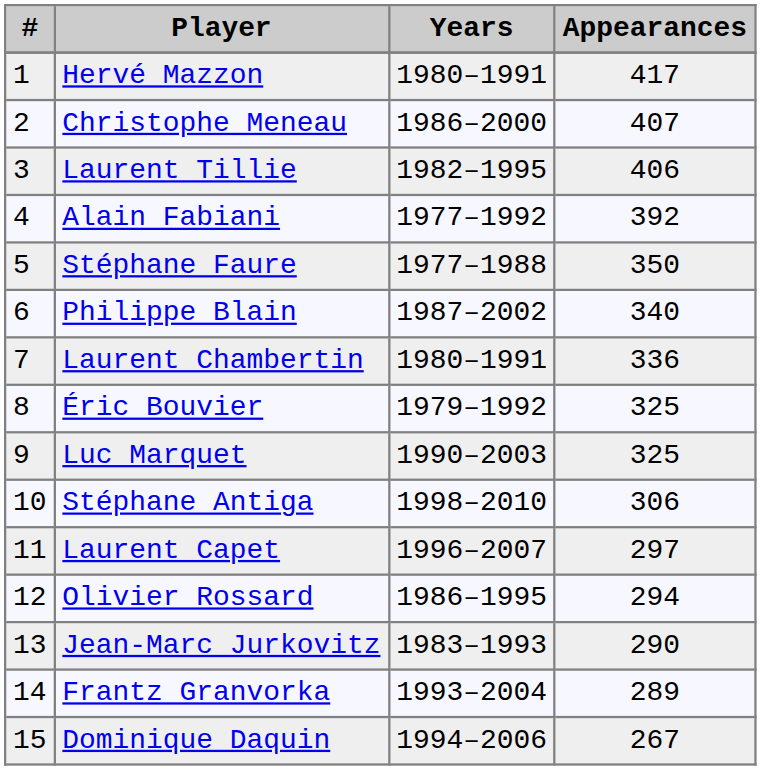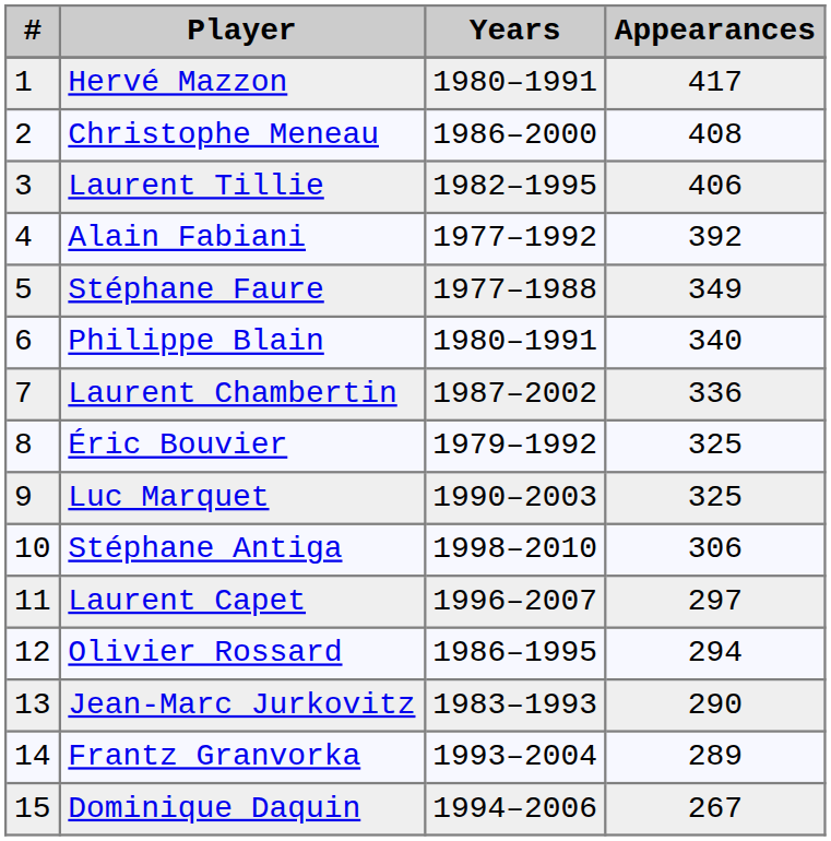 <table bgcolor="#f7f8ff" cellpadding="3" cellspacing="0" border="1" style="font-size: 95%; border: gray solid 1px; border-collapse: collapse;">
 <tr bgcolor="#CCCCCC">
 <td align="center"><strong>#</strong></td>
 <td align="center"><strong>Player</strong></td>
 <td align="center"><strong>Years</strong></td>
 <td align="center"><strong>Appearances</strong></td>
 </tr>
 <tr>
 </tr>
 <tr bgcolor="#EFEFEF">
 <td>1</td>
 <td><a href='#'>Hervé Mazzon</a></td>
 <td>1980–1991</td>
 <td align="center">417</td>
 </tr>
 <tr>
 <td>2</td>
 <td><a href='#'>Christophe Meneau</a></td>
 <td>1986–2000</td>
-<td align="center">407</td>
+<td align="center">408</td>
 </tr>
 <tr bgcolor="#EFEFEF">
 <td>3</td>
 <td><a href='#'>Laurent Tillie</a></td>
 <td>1982–1995</td>
 <td align="center">406</td>
 </tr>
 <tr>
 <td>4</td>
 <td><a href='#'>Alain Fabiani</a></td>
 <td>1977–1992</td>
 <td align="center">392</td>
 </tr>
 <tr bgcolor="#EFEFEF">
 <td>5</td>
 <td><a href='#'>Stéphane Faure</a></td>
 <td>1977–1988</td>
-<td align="center">350</td>
+<td align="center">349</td>
 </tr>
 <tr>
 <td>6</td>
 <td><a href='#'>Philippe Blain</a></td>
-<td>1987–2002</td>
+<td>1980–1991</td>
 <td align="center">340</td>
 </tr>
 <tr bgcolor="#EFEFEF">
 <td>7</td>
 <td><a href='#'>Laurent Chambertin</a></td>
-<td>1980–1991</td>
+<td>1987–2002</td>
 <td align="center">336</td>
 </tr>
 <tr>
 <td>8</td>
 <td><a href='#'>Éric Bouvier</a></td>
 <td>1979–1992</td>
 <td align="center">325</td>
 </tr>
 <tr bgcolor="#EFEFEF">
 <td>9</td>
 <td><a href='#'>Luc Marquet</a></td>
 <td>1990–2003</td>
 <td align="center">325</td>
 </tr>
 <tr>
 <td>10</td>
 <td><a href='#'>Stéphane Antiga</a></td>
 <td>1998–2010</td>
 <td align="center">306</td>
 </tr>
 <tr bgcolor="#EFEFEF">
 <td>11</td>
 <td><a href='#'>Laurent Capet</a></td>
 <td>1996–2007</td>
 <td align="center">297</td>
 </tr>
 <tr>
 <td>12</td>
 <td><a href='#'>Olivier Rossard</a></td>
 <td>1986–1995</td>
 <td align="center">294</td>
 </tr>
 <tr bgcolor="#EFEFEF">
 <td>13</td>
 <td><a href='#'>Jean-Marc Jurkovitz</a></td>
 <td>1983–1993</td>
 <td align="center">290</td>
 </tr>
 <tr>
 <td>14</td>
 <td><a href='#'>Frantz Granvorka</a></td>
 <td>1993–2004</td>
 <td align="center">289</td>
 </tr>
 <tr bgcolor="#EFEFEF">
 <td>15</td>
 <td><a href='#'>Dominique Daquin</a></td>
 <td>1994–2006</td>
 <td align="center">267</td>
 </tr>
 </table>
